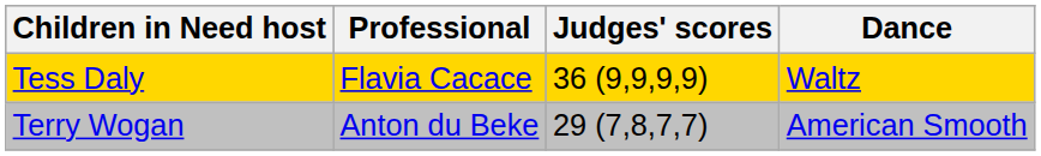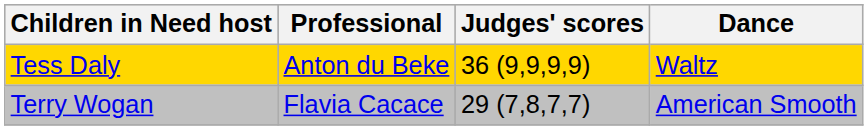 <table class="wikitable sortable">
 <tr>
 <th>Children in Need host</th>
 <th>Professional</th>
 <th>Judges' scores</th>
 <th>Dance</th>
 </tr>
 <tr style="background:gold">
 <td><a href='#'>Tess Daly</a></td>
-<td><a href='#'>Flavia Cacace</a></td>
+<td><a href='#'>Anton du Beke</a></td>
 <td>36 (9,9,9,9)</td>
 <td><a href='#'>Waltz</a></td>
 </tr>
 <tr style="background:silver">
 <td><a href='#'>Terry Wogan</a></td>
-<td><a href='#'>Anton du Beke</a></td>
+<td><a href='#'>Flavia Cacace</a></td>
 <td>29 (7,8,7,7)</td>
 <td><a href='#'>American Smooth</a></td>
 </tr>
 </table>
